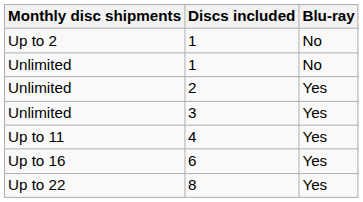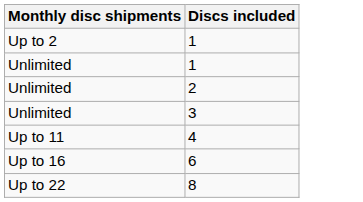 <table class="wikitable">
 <tr>
 <th>Monthly disc shipments</th>
 <th>Discs included</th>
-<th>Blu-ray</th>
 </tr>
 <tr>
 <td>Up to 2</td>
 <td>1</td>
-<td>No</td>
 </tr>
 <tr>
 <td>Unlimited</td>
 <td>1</td>
-<td>No</td>
 </tr>
 <tr>
 <td>Unlimited</td>
 <td>2</td>
-<td>Yes</td>
 </tr>
 <tr>
 <td>Unlimited</td>
 <td>3</td>
-<td>Yes</td>
 </tr>
 <tr>
 <td>Up to 11</td>
 <td>4</td>
-<td>Yes</td>
 </tr>
 <tr>
 <td>Up to 16</td>
 <td>6</td>
-<td>Yes</td>
 </tr>
 <tr>
 <td>Up to 22</td>
 <td>8</td>
-<td>Yes</td>
 </tr>
 </table>
